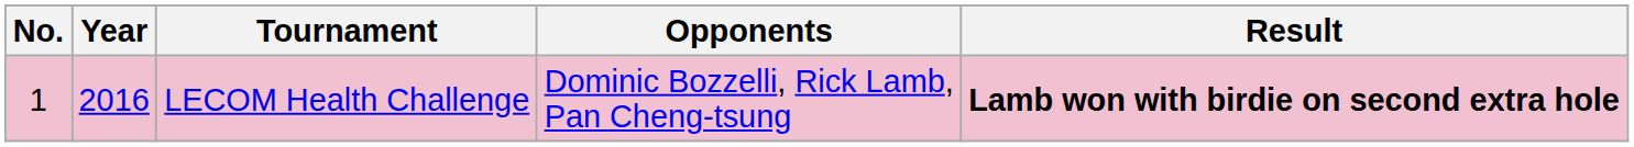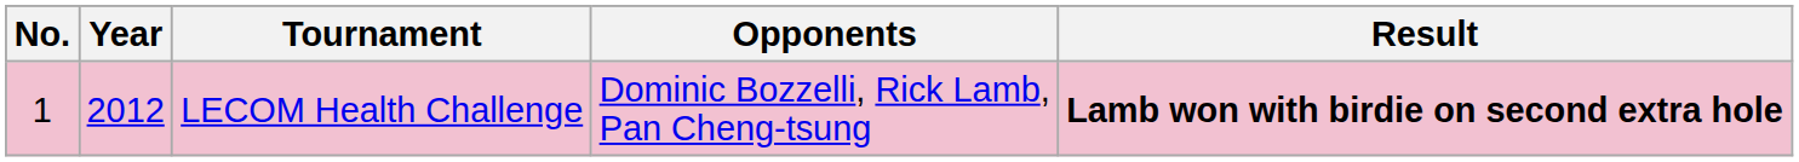 <table class="wikitable" style="font-size:95%;">
 <tr>
 <th>No.</th>
 <th>Year</th>
 <th>Tournament</th>
 <th>Opponents</th>
 <th>Result</th>
 </tr>
 <tr style="background:#F2C1D1;">
 <td align=center>1</td>
-<td><a href='#'>2016</a></td>
+<td><a href='#'>2012</a></td>
 <td><a href='#'>LECOM Health Challenge</a></td>
 <td> <a href='#'>Dominic Bozzelli</a>,  <a href='#'>Rick Lamb</a>,<br> <a href='#'>Pan Cheng-tsung</a></td>
 <td><strong>Lamb won with birdie on second extra hole</strong></td>
 </tr>
 </table>
